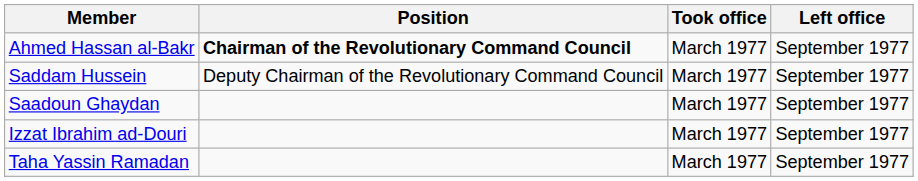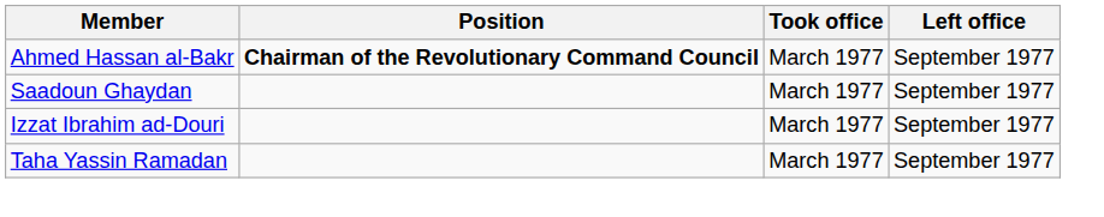 <table class="wikitable">
 <tr>
 <th>Member</th>
 <th>Position</th>
 <th>Took office</th>
 <th>Left office</th>
 </tr>
 <tr>
 <td><a href='#'>Ahmed Hassan al-Bakr</a></td>
 <td><strong>Chairman of the Revolutionary Command Council</strong></td>
-<td>March 1977</td>
-<td>September 1977</td>
-</tr>
-<tr>
-<td><a href='#'>Saddam Hussein</a></td>
-<td>Deputy Chairman of the Revolutionary Command Council</td>
 <td>March 1977</td>
 <td>September 1977</td>
 </tr>
 <tr>
 <td><a href='#'>Saadoun Ghaydan</a></td>
 <td></td>
 <td>March 1977</td>
 <td>September 1977</td>
 </tr>
 <tr>
 <td><a href='#'>Izzat Ibrahim ad-Douri</a></td>
 <td></td>
 <td>March 1977</td>
 <td>September 1977</td>
 </tr>
 <tr>
 <td><a href='#'>Taha Yassin Ramadan</a></td>
 <td></td>
 <td>March 1977</td>
 <td>September 1977</td>
 </tr>
 </table>
